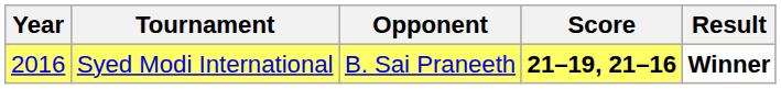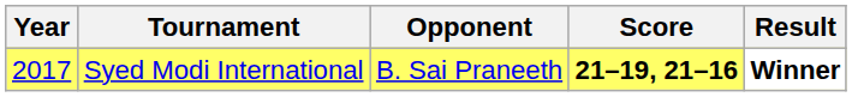 <table class="sortable wikitable" style="font-size: 90%;">
 <tr>
 <th>Year</th>
 <th>Tournament</th>
 <th>Opponent</th>
 <th>Score</th>
 <th>Result</th>
 </tr>
 <tr style="background:#FFFF67">
-<td align="center"><a href='#'>2016</a></td>
+<td align="center"><a href='#'>2017</a></td>
 <td align="left"><a href='#'>Syed Modi International</a></td>
 <td align="left"> <a href='#'>B. Sai Praneeth</a></td>
 <td align="left"><strong>21–19, 21–16</strong></td>
 <td style="text-align:left; background:white"> <strong>Winner</strong></td>
 </tr>
 </table>
